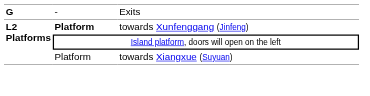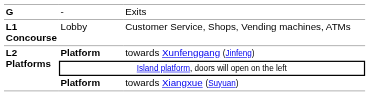 <table table border=0 cellspacing=0 cellpadding=3>
 <tr>
 <td style="vertical-align:top; border-bottom:solid 0 gray; border-top:solid 1px gray; width:50px;"><strong>G</strong></td>
 <td style="vertical-align:top; border-bottom:solid 0 gray; border-top:solid 1px gray; width:100px;">-</td>
 <td style="vertical-align:top; border-bottom:solid 0 gray; border-top:solid 1px gray; width:390px;">Exits</td>
+</tr>
+<tr style="vertical-align:top;">
+<td style="border-bottom:solid 0 gray; border-top:solid 1px gray; width:50px;"><strong>L1<br>Concourse</strong></td>
+<td style="border-bottom:solid 0 gray; border-top:solid 1px gray; width:100px;">Lobby</td>
+<td style="border-bottom:solid 0 gray; border-top:solid 1px gray; width:390px;">Customer Service, Shops, Vending machines, ATMs</td>
 </tr>
 <tr>
 <td style="vertical-align:top; border-bottom:solid 1px gray; border-top:solid 1px gray; width:50px;" rowspan="3"><strong>L2<br>Platforms</strong></td>
 <td style="border-top:solid 1px gray;"><strong>Platform </strong></td>
 <td style="border-top:solid 1px gray;">  towards <a href='#'>Xunfenggang</a> <small>(<a href='#'>Jinfeng</a>)</small></td>
 </tr>
 <tr>
 <td style="border-top:solid 2px black;border-right:solid 2px black;border-left:solid 2px black;border-bottom:solid 2px black;font-size:smaller;text-align:center;" colspan=2><a href='#'>Island platform</a>, doors will open on the left</td>
 </tr>
 <tr>
-<td style="border-bottom:solid 1px gray;">Platform </td>
+<td style="border-bottom:solid 1px gray;"><strong>Platform </strong></td>
 <td style="border-bottom:solid 1px gray;"> towards <a href='#'>Xiangxue</a> <small>(<a href='#'>Suyuan</a>)</small> </td>
 </tr>
 </table>
